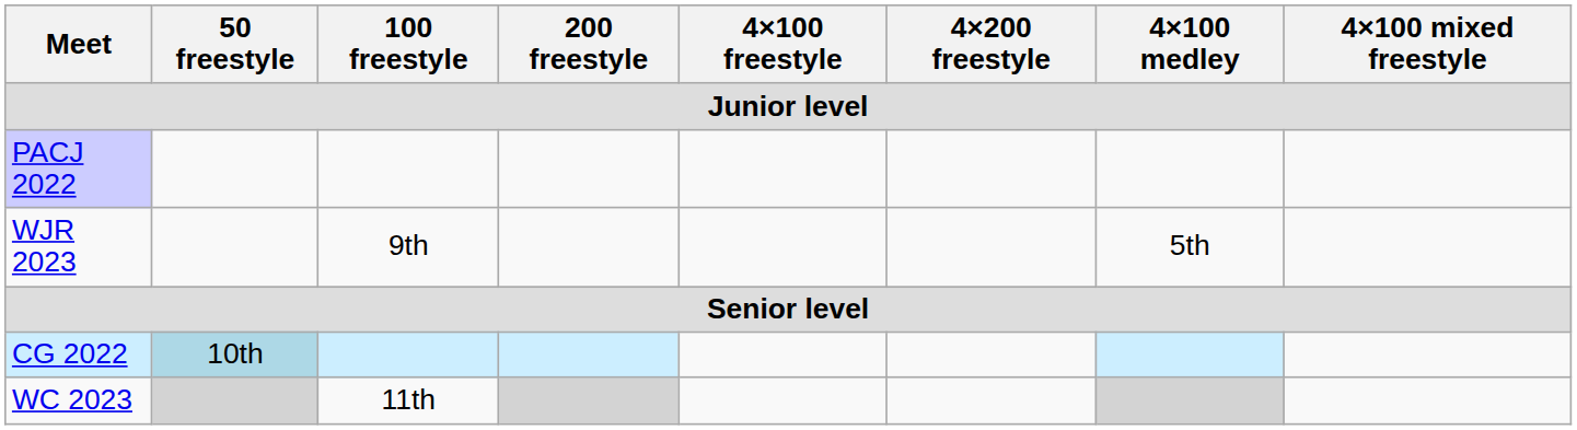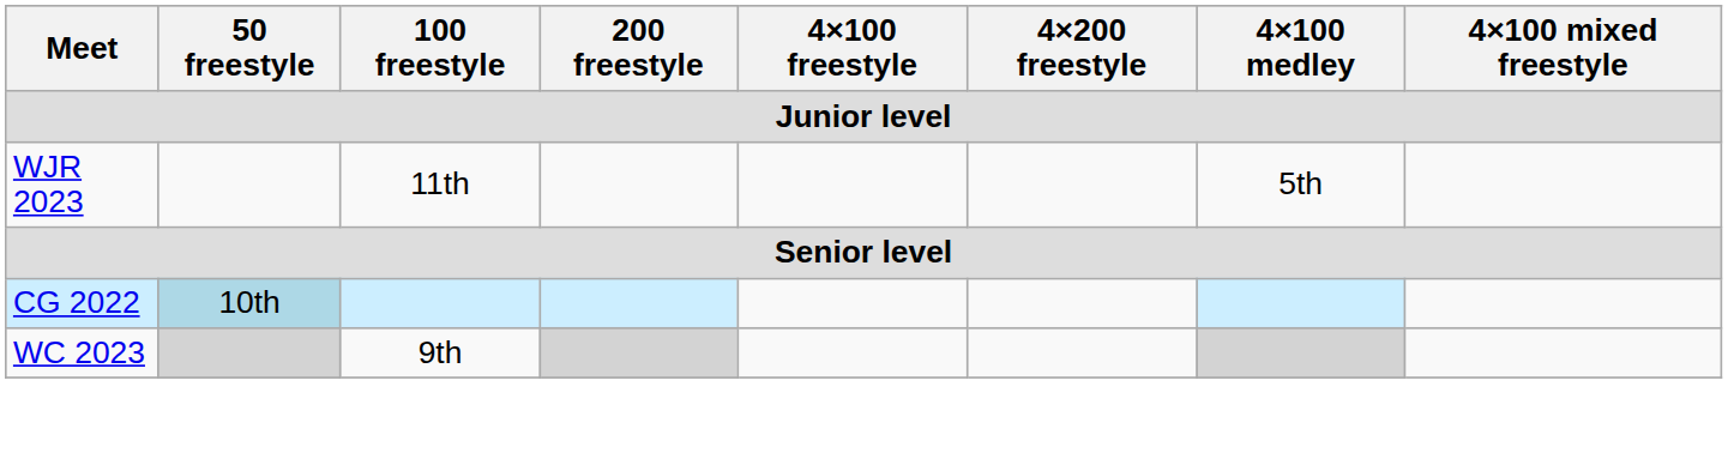 <table class="sortable wikitable">
 <tr>
 <th>Meet</th>
 <th class="unsortable">50 freestyle</th>
 <th class="unsortable">100 freestyle</th>
 <th class="unsortable">200 freestyle</th>
 <th class="unsortable">4×100 freestyle</th>
 <th class="unsortable">4×200 freestyle</th>
 <th class="unsortable">4×100 medley</th>
 <th class="unsortable">4×100 mixed freestyle</th>
 </tr>
 <tr bgcolor="#DDDDDD">
 <td colspan="8" align="center"><strong>Junior level</strong></td>
 </tr>
 <tr>
-<td style="background:#ccccff"><a href='#'>PACJ 2022</a></td>
-<td align="center"></td>
-<td align="center"></td>
-<td align="center"></td>
-<td align="center"></td>
-<td align="center"></td>
-<td align="center"></td>
-<td></td>
-</tr>
-<tr>
 <td><a href='#'>WJR 2023</a></td>
 <td align="center"></td>
-<td align="center">9th</td>
+<td align="center">11th</td>
 <td align="center"></td>
 <td align="center"></td>
 <td align="center"></td>
 <td align="center">5th</td>
 <td align="center"></td>
 </tr>
 <tr bgcolor="#DDDDDD">
 <td colspan="8" align="center"><strong>Senior level</strong></td>
 </tr>
 <tr>
 <td style="background:#cceeff"><a href='#'>CG 2022</a></td>
 <td align="center" style="background: lightblue;">10th</td>
 <td style="background:#cceeff"></td>
 <td style="background:#cceeff"></td>
 <td align="center"></td>
 <td align="center"></td>
 <td style="background:#cceeff"></td>
 <td align="center"></td>
 </tr>
 <tr>
 <td><a href='#'>WC 2023</a></td>
 <td style="background:#d3d3d3"></td>
-<td align="center">11th</td>
+<td align="center">9th</td>
 <td style="background:#d3d3d3"></td>
 <td align="center"></td>
 <td align="center"></td>
 <td style="background:#d3d3d3"></td>
 <td align="center"></td>
 </tr>
 </table>
